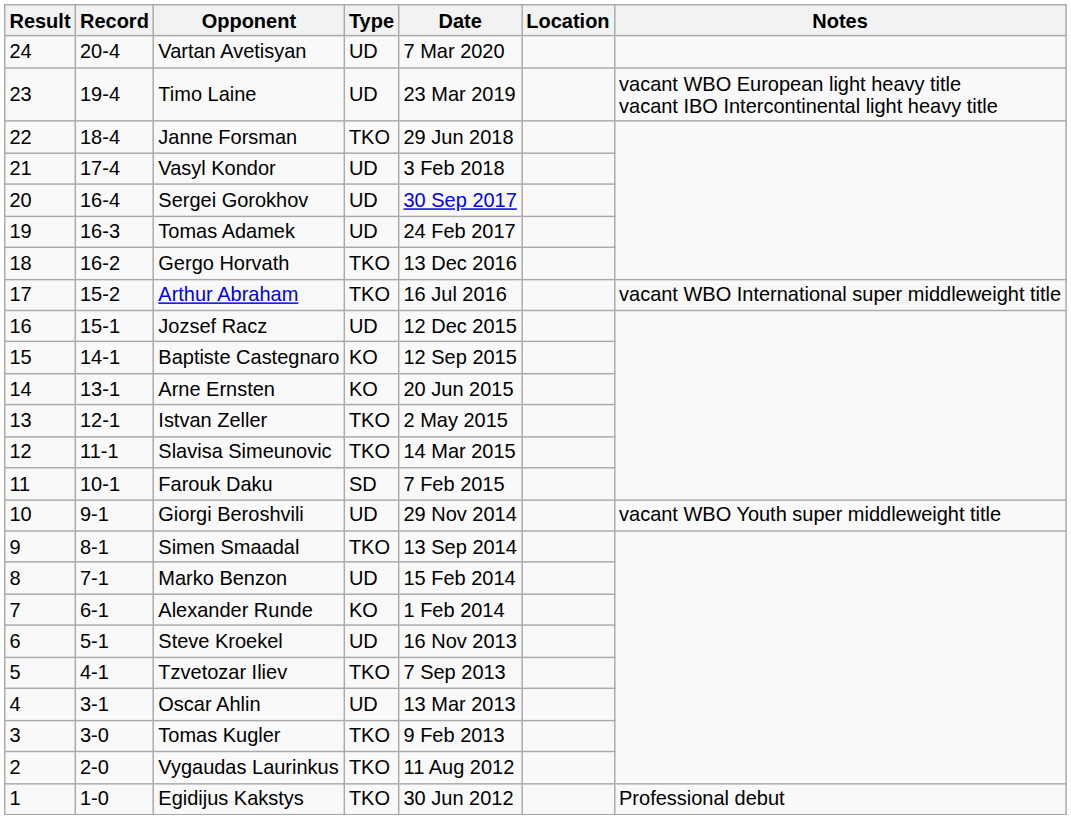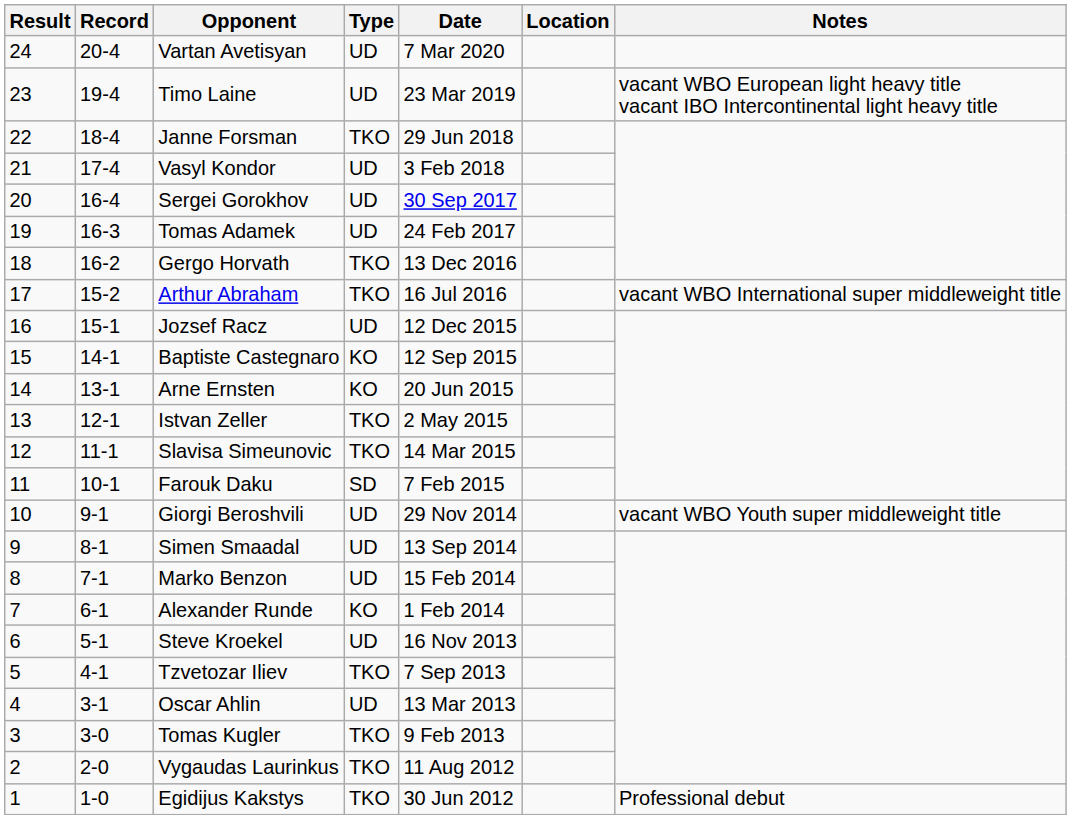 <table class="wikitable sortable" style="font-size: 85%;">
 <tr>
 <th>Result</th>
 <th class="unsortable">Record</th>
 <th>Opponent</th>
 <th>Type</th>
 <th>Date</th>
 <th>Location</th>
 <th>Notes</th>
 </tr>
 <tr>
 <td>24</td>
 <td>20-4</td>
 <td style="text-align:left;"> Vartan Avetisyan</td>
 <td>UD</td>
 <td>7 Mar 2020</td>
 <td style="text-align:left;"> </td>
 </tr>
 <tr>
 <td>23</td>
 <td>19-4</td>
 <td style="text-align:left;"> Timo Laine</td>
 <td>UD</td>
 <td>23 Mar 2019</td>
 <td style="text-align:left;"> </td>
 <td>vacant WBO European light heavy title<br>vacant IBO Intercontinental light heavy title</td>
 </tr>
 <tr>
 <td>22</td>
 <td>18-4</td>
 <td style="text-align:left;"> Janne Forsman</td>
 <td>TKO</td>
 <td>29 Jun 2018</td>
 <td style="text-align:left;"> </td>
 </tr>
 <tr>
 <td>21</td>
 <td>17-4</td>
 <td style="text-align:left;"> Vasyl Kondor</td>
 <td>UD</td>
 <td>3 Feb 2018</td>
 <td style="text-align:left;"> </td>
 </tr>
 <tr>
 <td>20</td>
 <td>16-4</td>
 <td style="text-align:left;"> Sergei Gorokhov</td>
 <td>UD</td>
 <td><a href='#'>30 Sep 2017</a></td>
 <td style="text-align:left;"> </td>
 </tr>
 <tr>
 <td>19</td>
 <td>16-3</td>
 <td style="text-align:left;"> Tomas Adamek</td>
 <td>UD</td>
 <td>24 Feb 2017</td>
 <td style="text-align:left;"> </td>
 </tr>
 <tr>
 <td>18</td>
 <td>16-2</td>
 <td style="text-align:left;"> Gergo Horvath</td>
 <td>TKO</td>
 <td>13 Dec 2016</td>
 <td style="text-align:left;"> </td>
 </tr>
 <tr>
 <td>17</td>
 <td>15-2</td>
 <td style="text-align:left;"> <a href='#'>Arthur Abraham</a></td>
 <td>TKO</td>
 <td>16 Jul 2016</td>
 <td style="text-align:left;"> </td>
 <td>vacant WBO International super middleweight title</td>
 </tr>
 <tr>
 <td>16</td>
 <td>15-1</td>
 <td style="text-align:left;"> Jozsef Racz</td>
 <td>UD</td>
 <td>12 Dec 2015</td>
 <td style="text-align:left;"> </td>
 </tr>
 <tr>
 <td>15</td>
 <td>14-1</td>
 <td style="text-align:left;"> Baptiste Castegnaro</td>
 <td>KO</td>
 <td>12 Sep 2015</td>
 <td style="text-align:left;"> </td>
 </tr>
 <tr>
 <td>14</td>
 <td>13-1</td>
 <td style="text-align:left;"> Arne Ernsten</td>
 <td>KO</td>
 <td>20 Jun 2015</td>
 <td style="text-align:left;"> </td>
 </tr>
 <tr>
 <td>13</td>
 <td>12-1</td>
 <td style="text-align:left;"> Istvan Zeller</td>
 <td>TKO</td>
 <td>2 May 2015</td>
 <td style="text-align:left;"> </td>
 </tr>
 <tr>
 <td>12</td>
 <td>11-1</td>
 <td style="text-align:left;"> Slavisa Simeunovic</td>
 <td>TKO</td>
 <td>14 Mar 2015</td>
 <td style="text-align:left;"> </td>
 </tr>
 <tr>
 <td>11</td>
 <td>10-1</td>
 <td style="text-align:left;"> Farouk Daku</td>
 <td>SD</td>
 <td>7 Feb 2015</td>
 <td style="text-align:left;"> </td>
 </tr>
 <tr>
 <td>10</td>
 <td>9-1</td>
 <td style="text-align:left;"> Giorgi Beroshvili</td>
 <td>UD</td>
 <td>29 Nov 2014</td>
 <td style="text-align:left;"> </td>
 <td>vacant WBO Youth super middleweight title</td>
 </tr>
 <tr>
 <td>9</td>
 <td>8-1</td>
 <td style="text-align:left;"> Simen Smaadal</td>
-<td>TKO</td>
+<td>UD</td>
 <td>13 Sep 2014</td>
 <td style="text-align:left;"> </td>
 </tr>
 <tr>
 <td>8</td>
 <td>7-1</td>
 <td style="text-align:left;"> Marko Benzon</td>
 <td>UD</td>
 <td>15 Feb 2014</td>
 <td style="text-align:left;"> </td>
 </tr>
 <tr>
 <td>7</td>
 <td>6-1</td>
 <td style="text-align:left;"> Alexander Runde</td>
 <td>KO</td>
 <td>1 Feb 2014</td>
 <td style="text-align:left;"> </td>
 </tr>
 <tr>
 <td>6</td>
 <td>5-1</td>
 <td style="text-align:left;"> Steve Kroekel</td>
 <td>UD</td>
 <td>16 Nov 2013</td>
 <td style="text-align:left;"> </td>
 </tr>
 <tr>
 <td>5</td>
 <td>4-1</td>
 <td style="text-align:left;"> Tzvetozar Iliev</td>
 <td>TKO</td>
 <td>7 Sep 2013</td>
 <td style="text-align:left;"> </td>
 </tr>
 <tr>
 <td>4</td>
 <td>3-1</td>
 <td style="text-align:left;"> Oscar Ahlin</td>
 <td>UD</td>
 <td>13 Mar 2013</td>
 <td style="text-align:left;"> </td>
 </tr>
 <tr>
 <td>3</td>
 <td>3-0</td>
 <td style="text-align:left;"> Tomas Kugler</td>
 <td>TKO</td>
 <td>9 Feb 2013</td>
 <td style="text-align:left;"> </td>
 </tr>
 <tr>
 <td>2</td>
 <td>2-0</td>
 <td style="text-align:left;"> Vygaudas Laurinkus</td>
 <td>TKO</td>
 <td>11 Aug 2012</td>
 <td style="text-align:left;"> </td>
 </tr>
 <tr>
 <td>1</td>
 <td>1-0</td>
 <td style="text-align:left;"> Egidijus Kakstys</td>
 <td>TKO</td>
 <td>30 Jun 2012</td>
 <td style="text-align:left;"> </td>
 <td>Professional debut</td>
 </tr>
 <tr>
 </tr>
 </table>
